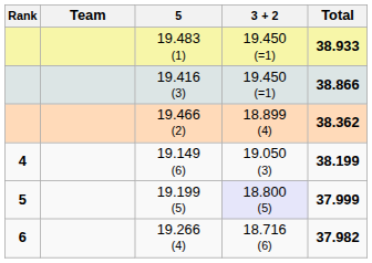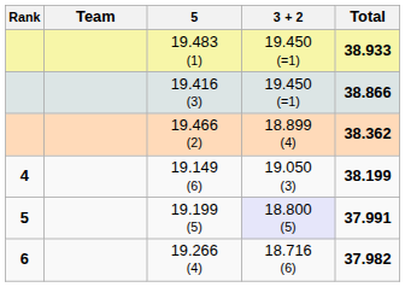 <table class="wikitable sortable" style="text-align:center;">
 <tr>
 <th scope="col" style="width:15px;"><small>Rank</small></th>
 <th scope="col" style="width:100px;">Team</th>
 <th scope="col" style="width:90px;"><small>5</small> </th>
 <th scope="col" style="width:90px;"><small>3</small>  <small>+ 2</small> </th>
 <th scope="col" style="width:60px;">Total</th>
 </tr>
 <tr style="background:#F7F6A8;">
 <td scope=row style="text-align:center"></td>
 <td style="text-align:left;"></td>
 <td>19.483<br><small>(1)</small></td>
 <td>19.450<br><small>(=1)</small></td>
 <td><strong>38.933</strong></td>
 </tr>
 <tr style="background:#DCE5E5;">
 <td scope=row style="text-align:center"></td>
 <td style="text-align:left;"></td>
 <td>19.416<br><small>(3)</small></td>
 <td>19.450<br><small>(=1)</small></td>
 <td><strong>38.866</strong></td>
 </tr>
 <tr style="background:#FFDAB9;">
 <td scope=row style="text-align:center"></td>
 <td style="text-align:left;"></td>
 <td>19.466<br><small>(2)</small></td>
 <td>18.899<br><small>(4)</small></td>
 <td><strong>38.362</strong></td>
 </tr>
 <tr>
 <td scope=row style="text-align:center"><strong>4</strong></td>
 <td style="text-align:left;"></td>
 <td>19.149<br><small>(6)</small></td>
 <td>19.050<br><small>(3)</small></td>
 <td><strong>38.199</strong></td>
 </tr>
 <tr>
 <td scope=row style="text-align:center"><strong>5</strong></td>
 <td style="text-align:left;"></td>
 <td>19.199<br><small>(5)</small></td>
 <td style="background: lavender;">18.800<br><small>(5)</small></td>
-<td><strong>37.999</strong></td>
+<td><strong>37.991</strong></td>
 </tr>
 <tr>
 <td scope=row style="text-align:center"><strong>6</strong></td>
 <td style="text-align:left;"></td>
 <td>19.266<br><small>(4)</small></td>
 <td>18.716<br><small>(6)</small></td>
 <td><strong>37.982</strong></td>
 </tr>
 </table>
